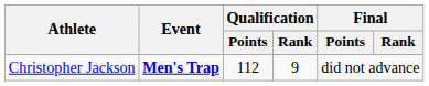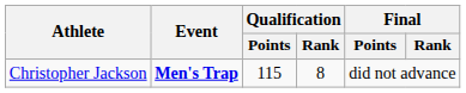 <table class="wikitable" style="font-size:90%">
 <tr>
 <th rowspan=2>Athlete</th>
 <th rowspan=2>Event</th>
 <th colspan=2>Qualification</th>
 <th colspan=2>Final</th>
 </tr>
 <tr style="font-size:95%">
 <th>Points</th>
 <th>Rank</th>
 <th>Points</th>
 <th>Rank</th>
 </tr>
 <tr align=center>
 <td align=left><a href='#'>Christopher Jackson</a></td>
 <td align=left><strong><a href='#'>Men's Trap</a></strong></td>
-<td>112</td>
-<td>9</td>
+<td>115</td>
+<td>8</td>
 <td colspan=2>did not advance</td>
 </tr>
 </table>
